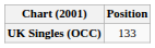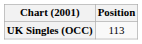 <table class="wikitable plainrowheaders" style="text-align:center">
 <tr>
 <th scope="col">Chart (2001)</th>
 <th scope="col">Position</th>
 </tr>
 <tr>
 <th scope="row">UK Singles (OCC)</th>
-<td>133</td>
+<td>113</td>
 </tr>
 </table>
